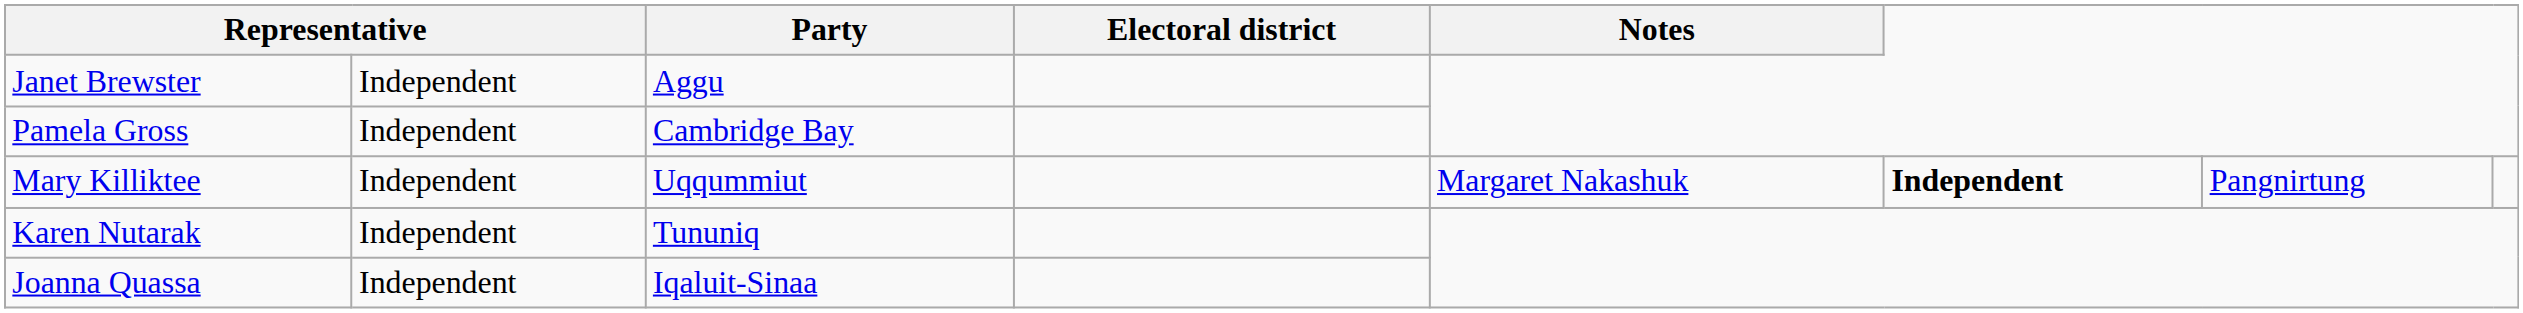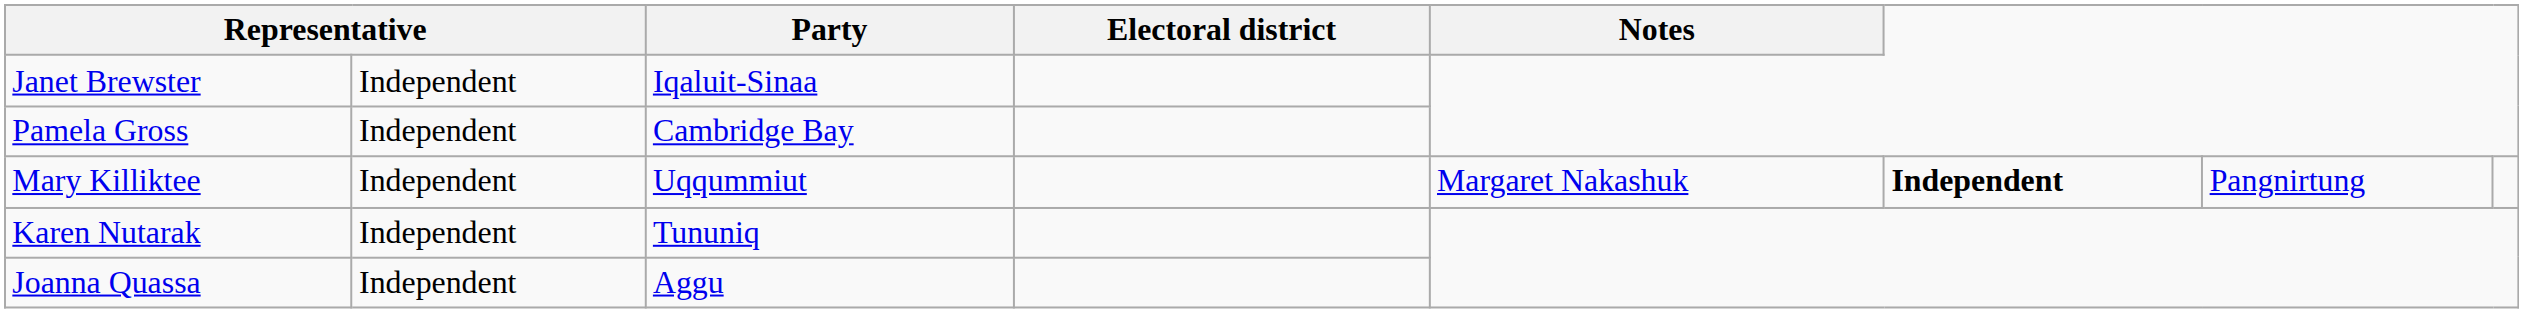 <table class="wikitable" width="100%">
 <tr>
 <th colspan="2">Representative</th>
 <th>Party</th>
 <th>Electoral district</th>
 <th>Notes</th>
 </tr>
 <tr>
 <td><a href='#'>Janet Brewster</a></td>
 <td>Independent</td>
-<td><a href='#'>Aggu</a></td>
+<td><a href='#'>Iqaluit-Sinaa</a></td>
 <td></td>
 </tr>
 <tr>
 <td><a href='#'>Pamela Gross</a></td>
 <td>Independent</td>
 <td><a href='#'>Cambridge Bay</a></td>
 <td></td>
 </tr>
 <tr>
 <td><a href='#'>Mary Killiktee</a></td>
 <td>Independent</td>
 <td><a href='#'>Uqqummiut</a></td>
 <td><br></td>
 <td><a href='#'>Margaret Nakashuk</a></td>
 <td><strong>Independent</strong></td>
 <td><a href='#'>Pangnirtung</a></td>
 <td></td>
 </tr>
 <tr>
 <td><a href='#'>Karen Nutarak</a></td>
 <td>Independent</td>
 <td><a href='#'>Tununiq</a></td>
 <td></td>
 </tr>
 <tr>
 <td><a href='#'>Joanna Quassa</a></td>
 <td>Independent</td>
-<td><a href='#'>Iqaluit-Sinaa</a></td>
+<td><a href='#'>Aggu</a></td>
 <td></td>
 </tr>
 </table>
